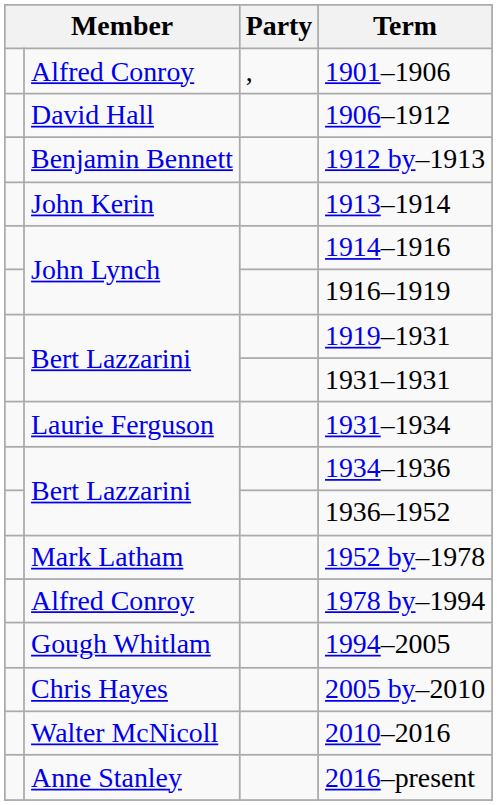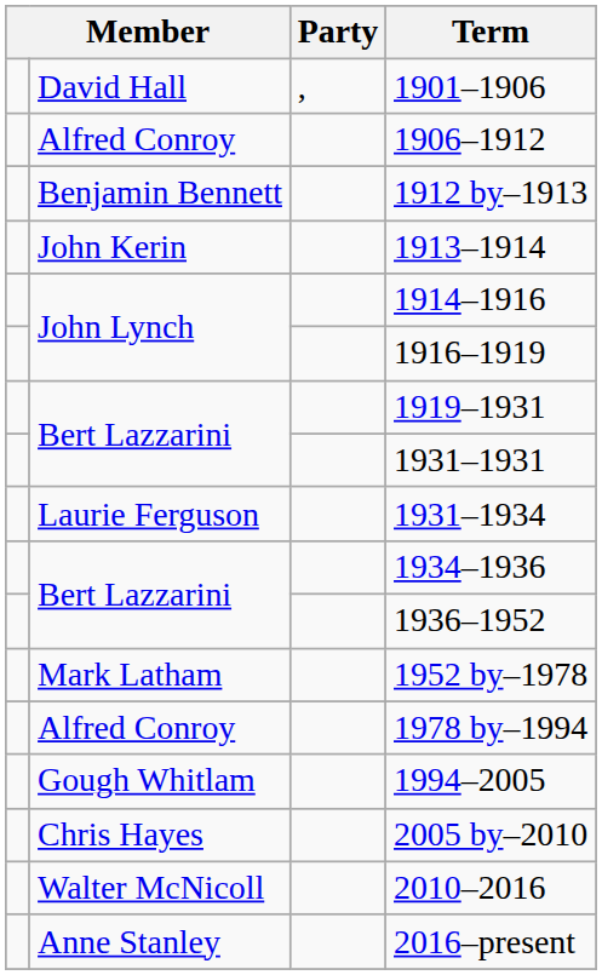 <table class="wikitable">
 <tr>
 <th colspan="2">Member</th>
 <th>Party</th>
 <th>Term</th>
 </tr>
 <tr>
 <td> </td>
-<td><a href='#'>Alfred Conroy</a></td>
+<td><a href='#'>David Hall</a></td>
 <td>, </td>
 <td><a href='#'>1901</a>–1906</td>
 </tr>
 <tr>
 <td> </td>
-<td><a href='#'>David Hall</a></td>
+<td><a href='#'>Alfred Conroy</a></td>
 <td></td>
 <td><a href='#'>1906</a>–1912</td>
 </tr>
 <tr>
 <td> </td>
 <td><a href='#'>Benjamin Bennett</a></td>
 <td></td>
 <td><a href='#'>1912 by</a>–1913</td>
 </tr>
 <tr>
 <td> </td>
 <td><a href='#'>John Kerin</a></td>
 <td></td>
 <td><a href='#'>1913</a>–1914</td>
 </tr>
 <tr>
 <td> </td>
 <td rowspan="2"><a href='#'>John Lynch</a></td>
 <td></td>
 <td><a href='#'>1914</a>–1916</td>
 </tr>
 <tr>
 <td> </td>
 <td></td>
 <td>1916–1919</td>
 </tr>
 <tr>
 <td> </td>
 <td rowspan="2"><a href='#'>Bert Lazzarini</a></td>
 <td></td>
 <td><a href='#'>1919</a>–1931</td>
 </tr>
 <tr>
 <td> </td>
 <td></td>
 <td>1931–1931</td>
 </tr>
 <tr>
 <td> </td>
 <td><a href='#'>Laurie Ferguson</a></td>
 <td></td>
 <td><a href='#'>1931</a>–1934</td>
 </tr>
 <tr>
 <td> </td>
 <td rowspan="2"><a href='#'>Bert Lazzarini</a></td>
 <td></td>
 <td><a href='#'>1934</a>–1936</td>
 </tr>
 <tr>
 <td> </td>
 <td></td>
 <td>1936–1952</td>
 </tr>
 <tr>
 <td> </td>
 <td><a href='#'>Mark Latham</a></td>
 <td></td>
 <td><a href='#'>1952 by</a>–1978</td>
 </tr>
 <tr>
 <td> </td>
 <td><a href='#'>Alfred Conroy</a></td>
 <td></td>
 <td><a href='#'>1978 by</a>–1994</td>
 </tr>
 <tr>
 <td> </td>
 <td><a href='#'>Gough Whitlam</a></td>
 <td></td>
 <td><a href='#'>1994</a>–2005</td>
 </tr>
 <tr>
 <td> </td>
 <td><a href='#'>Chris Hayes</a></td>
 <td></td>
 <td><a href='#'>2005 by</a>–2010</td>
 </tr>
 <tr>
 <td> </td>
 <td><a href='#'>Walter McNicoll</a></td>
 <td></td>
 <td><a href='#'>2010</a>–2016</td>
 </tr>
 <tr>
 <td> </td>
 <td><a href='#'>Anne Stanley</a></td>
 <td></td>
 <td><a href='#'>2016</a>–present</td>
 </tr>
 </table>
